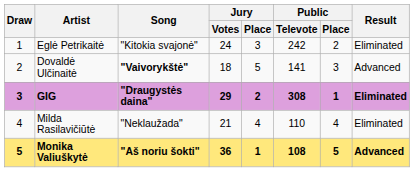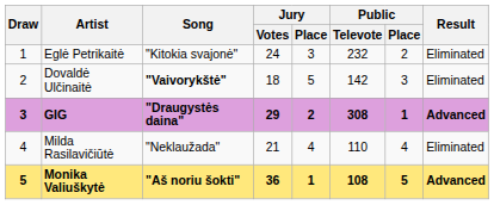 <table class="sortable wikitable" style="margin: 1em auto 1em auto; text-align:center;">
 <tr>
 <th rowspan="2">Draw</th>
 <th rowspan="2">Artist</th>
 <th rowspan="2">Song</th>
 <th colspan="2">Jury</th>
 <th colspan="2">Public</th>
 <th rowspan="2">Result</th>
 </tr>
 <tr>
 <th>Votes</th>
 <th>Place</th>
 <th>Televote</th>
 <th>Place</th>
 </tr>
 <tr>
 <td>1</td>
 <td align="left">Eglė Petrikaitė</td>
 <td align="left">"Kitokia svajonė"</td>
 <td>24</td>
 <td>3</td>
-<td>242</td>
+<td>232</td>
 <td>2</td>
 <td align="left">Eliminated</td>
 </tr>
 <tr>
 <td>2</td>
 <td align="left">Dovaldė Ulčinaitė</td>
 <td align="left"><strong>"Vaivorykštė"</strong></td>
 <td>18</td>
 <td>5</td>
-<td>141</td>
+<td>142</td>
 <td>3</td>
-<td align="left">Advanced</td>
+<td align="left">Eliminated</td>
 </tr>
 <tr style="font-weight:bold; background:#DDA0DD;">
 <td>3</td>
 <td align="left">GIG</td>
 <td align="left">"Draugystės daina"</td>
 <td>29</td>
 <td>2</td>
 <td>308</td>
 <td>1</td>
-<td align="left">Eliminated</td>
+<td align="left">Advanced</td>
 </tr>
 <tr>
 <td>4</td>
 <td align="left">Milda Rasilavičiūtė</td>
 <td align="left">"Neklaužada"</td>
 <td>21</td>
 <td>4</td>
 <td>110</td>
 <td>4</td>
 <td align="left">Eliminated</td>
 </tr>
 <tr style="font-weight:bold; background:#ffe87c;">
 <td>5</td>
 <td align="left">Monika Valiuškytė</td>
 <td align="left">"Aš noriu šokti"</td>
 <td>36</td>
 <td>1</td>
 <td>108</td>
 <td>5</td>
 <td align="left">Advanced</td>
 </tr>
 </table>
